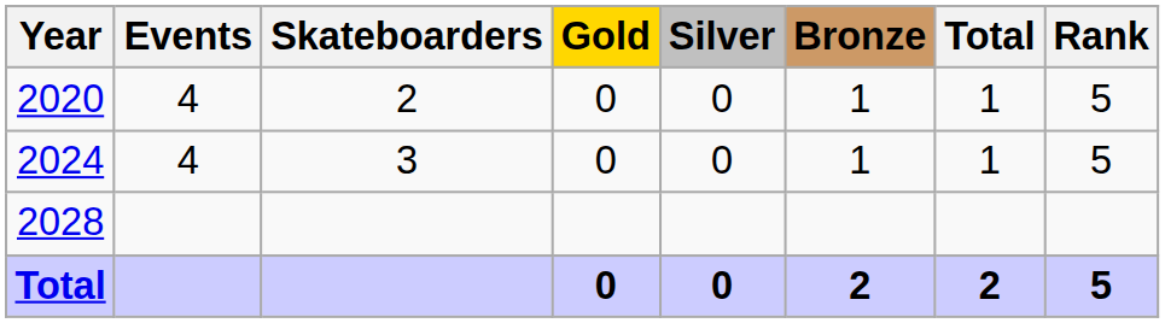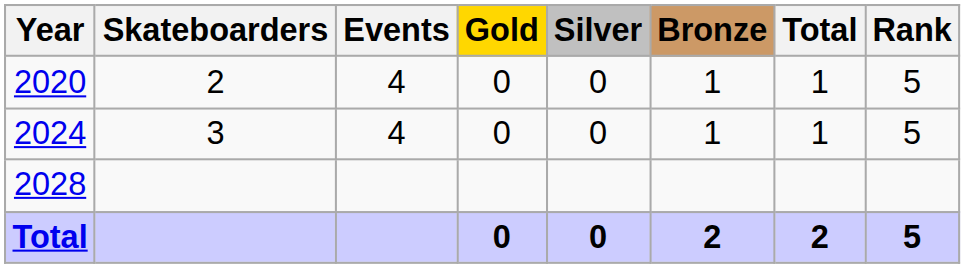 <table class="wikitable sortable collapsible collapsed">
 <tr>
 <th>Year</th>
+<th>Skateboarders</th>
 <th>Events</th>
-<th>Skateboarders</th>
 <th style="text-align:center; background-color:gold;"><strong>Gold</strong></th>
 <th style="text-align:center; background-color:silver;"><strong>Silver</strong></th>
 <th style="text-align:center; background-color:#c96;"><strong>Bronze</strong></th>
 <th>Total</th>
 <th>Rank</th>
 </tr>
 <tr style="text-align:center">
 <td><a href='#'>2020</a></td>
+<td>2</td>
 <td>4</td>
-<td>2</td>
 <td>0</td>
 <td>0</td>
 <td>1</td>
 <td>1</td>
 <td>5</td>
 </tr>
 <tr style="text-align:center">
 <td><a href='#'>2024</a></td>
+<td>3</td>
 <td>4</td>
-<td>3</td>
 <td>0</td>
 <td>0</td>
 <td>1</td>
 <td>1</td>
 <td>5</td>
 </tr>
 <tr style="text-align:center">
 <td><a href='#'>2028</a></td>
 <td></td>
 <td></td>
 <td></td>
 <td></td>
 <td></td>
 <td></td>
 <td></td>
 </tr>
 <tr style="text-align:center; background-color:#ccf;">
 <td><strong><a href='#'>Total</a></strong></td>
 <td></td>
 <td></td>
 <td><strong>0</strong></td>
 <td><strong>0</strong></td>
 <td><strong>2</strong></td>
 <td><strong>2</strong></td>
 <td><strong>5</strong></td>
 </tr>
 </table>
